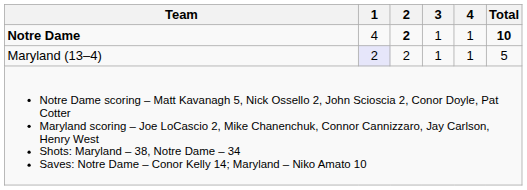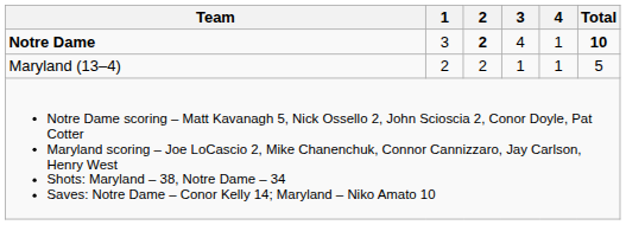 <table class="wikitable" style="text-align:center; max-width:40em">
 <tr>
 <th>Team</th>
 <th style="width:2em">1</th>
 <th style="width:2em">2</th>
 <th style="width:2em">3</th>
 <th style="width:2em">4</th>
 <th style="width:2em">Total</th>
 </tr>
 <tr>
 <td style="text-align:left"><strong>Notre Dame</strong></td>
+<td>3</td>
+<td><strong>2</strong></td>
 <td>4</td>
-<td><strong>2</strong></td>
-<td>1</td>
 <td>1</td>
 <td><strong>10</strong></td>
 </tr>
 <tr>
 <td style="text-align:left">Maryland (13–4)</td>
-<td style="background: lavender;">2</td>
+<td>2</td>
 <td>2</td>
 <td>1</td>
 <td>1</td>
 <td>5</td>
 </tr>
 <tr>
 <td colspan=6 style="text-align:left; font-size:88%;"><br><ul><li>Notre Dame scoring – Matt Kavanagh 5, Nick Ossello 2, John Scioscia 2, Conor Doyle, Pat Cotter</li><li>Maryland scoring – Joe LoCascio 2, Mike Chanenchuk, Connor Cannizzaro, Jay Carlson, Henry West</li><li>Shots: Maryland – 38, Notre Dame – 34</li><li>Saves: Notre Dame – Conor Kelly 14; Maryland – Niko Amato 10</li></ul></td>
 </tr>
 </table>
